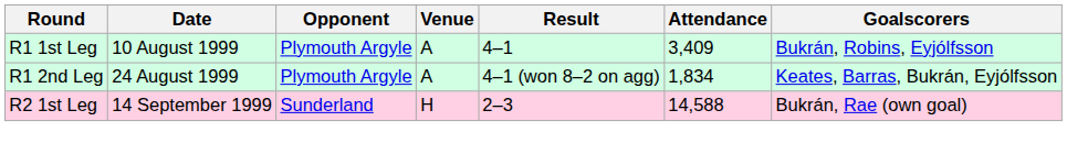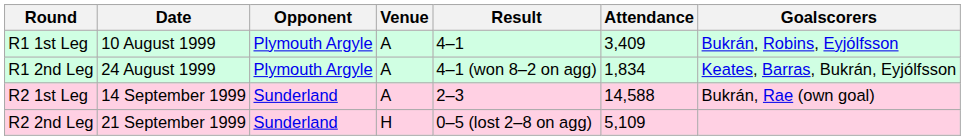 <table class="wikitable">
 <tr>
 <th>Round</th>
 <th>Date</th>
 <th>Opponent</th>
 <th>Venue</th>
 <th>Result</th>
 <th>Attendance</th>
 <th>Goalscorers</th>
 </tr>
 <tr style="background-color: #d0ffe3;">
 <td>R1 1st Leg</td>
 <td>10 August 1999</td>
 <td><a href='#'>Plymouth Argyle</a></td>
 <td>A</td>
 <td>4–1</td>
 <td>3,409</td>
 <td><a href='#'>Bukrán</a>, <a href='#'>Robins</a>, <a href='#'>Eyjólfsson</a></td>
 </tr>
 <tr style="background-color: #d0ffe3;">
 <td>R1 2nd Leg</td>
 <td>24 August 1999</td>
 <td><a href='#'>Plymouth Argyle</a></td>
 <td>A</td>
 <td>4–1 (won 8–2 on agg)</td>
 <td>1,834</td>
 <td><a href='#'>Keates</a>, <a href='#'>Barras</a>, Bukrán, Eyjólfsson</td>
 </tr>
 <tr style="background-color: #ffd0e3;">
 <td>R2 1st Leg</td>
 <td>14 September 1999</td>
 <td><a href='#'>Sunderland</a></td>
-<td>H</td>
+<td>A</td>
 <td>2–3</td>
 <td>14,588</td>
 <td>Bukrán, <a href='#'>Rae</a> (own goal)</td>
 </tr>
+<tr style="background-color: #ffd0e3;">
+<td>R2 2nd Leg</td>
+<td>21 September 1999</td>
+<td><a href='#'>Sunderland</a></td>
+<td>H</td>
+<td>0–5 (lost 2–8 on agg)</td>
+<td>5,109</td>
+<td></td>
+</tr>
 </table>
